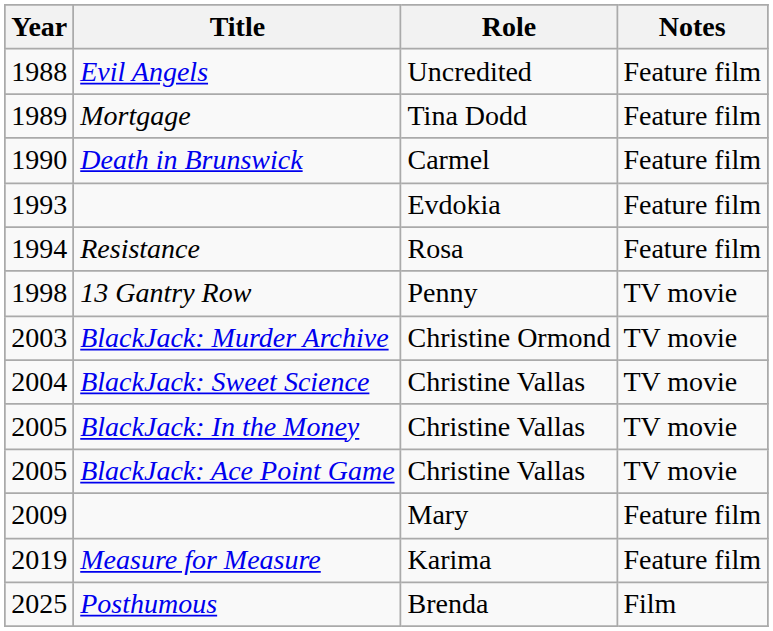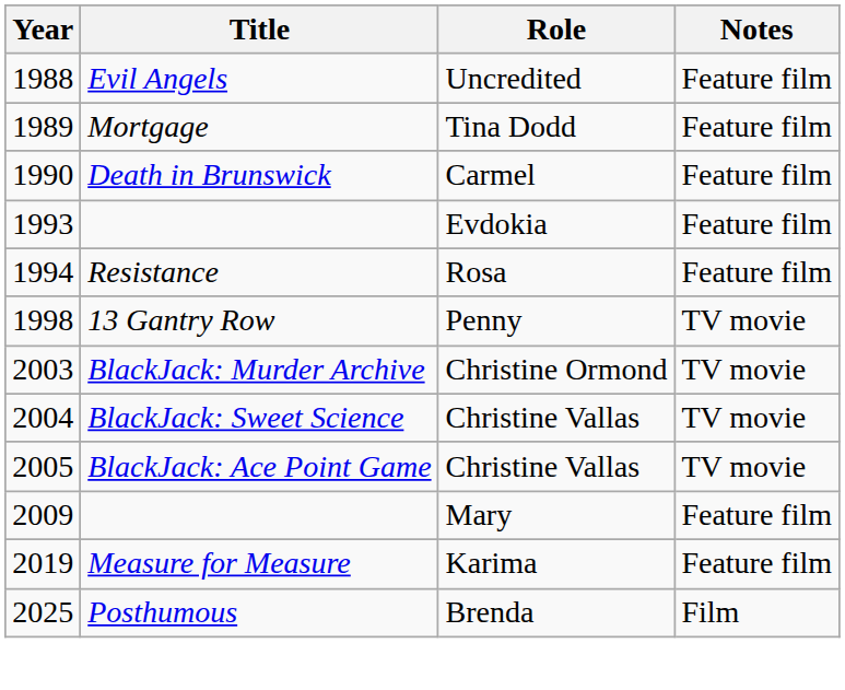 <table class="wikitable sortable">
 <tr>
 <th>Year</th>
 <th>Title</th>
 <th>Role</th>
 <th class="unsortable">Notes</th>
 </tr>
 <tr>
 <td>1988</td>
 <td><em><a href='#'>Evil Angels</a></em></td>
 <td>Uncredited</td>
 <td>Feature film</td>
 </tr>
 <tr>
 <td>1989</td>
 <td><em>Mortgage</em></td>
 <td>Tina Dodd</td>
 <td>Feature film</td>
 </tr>
 <tr>
 <td>1990</td>
 <td><em><a href='#'>Death in Brunswick</a></em></td>
 <td>Carmel</td>
 <td>Feature film</td>
 </tr>
 <tr>
 <td>1993</td>
 <td><em></em></td>
 <td>Evdokia</td>
 <td>Feature film</td>
 </tr>
 <tr>
 <td>1994</td>
 <td><em>Resistance</em></td>
 <td>Rosa</td>
 <td>Feature film</td>
 </tr>
 <tr>
 <td>1998</td>
 <td><em>13 Gantry Row</em></td>
 <td>Penny</td>
 <td>TV movie</td>
 </tr>
 <tr>
 <td>2003</td>
 <td><em><a href='#'>BlackJack: Murder Archive</a></em></td>
 <td>Christine Ormond</td>
 <td>TV movie</td>
 </tr>
 <tr>
 <td>2004</td>
 <td><em><a href='#'>BlackJack: Sweet Science</a></em></td>
 <td>Christine Vallas</td>
 <td>TV movie</td>
 </tr>
 <tr>
 <td>2005</td>
-<td><em><a href='#'>BlackJack: In the Money</a></em></td>
-<td>Christine Vallas</td>
-<td>TV movie</td>
-</tr>
-<tr>
-<td>2005</td>
 <td><em><a href='#'>BlackJack: Ace Point Game</a></em></td>
 <td>Christine Vallas</td>
 <td>TV movie</td>
 </tr>
 <tr>
 <td>2009</td>
 <td><em></em></td>
 <td>Mary</td>
 <td>Feature film</td>
 </tr>
 <tr>
 <td>2019</td>
 <td><em><a href='#'>Measure for Measure</a></em></td>
 <td>Karima</td>
 <td>Feature film</td>
 </tr>
 <tr>
 <td>2025</td>
 <td><a href='#'><em>Posthumous</em></a></td>
 <td>Brenda</td>
 <td>Film</td>
 </tr>
 </table>
